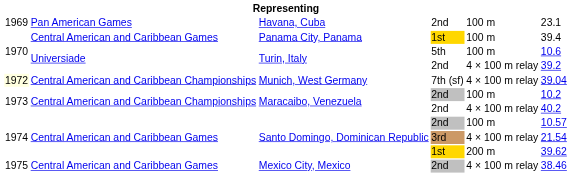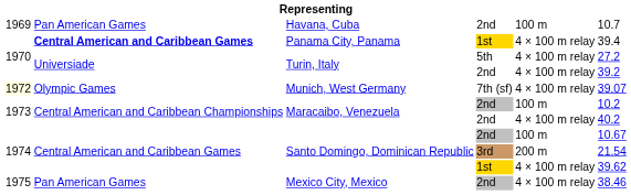 <table>
 <tr>
 <th colspan="6">Representing </th>
 </tr>
 <tr>
 <td>1969</td>
 <td><a href='#'>Pan American Games</a></td>
 <td><a href='#'>Havana, Cuba</a></td>
 <td bgclor=silver>2nd</td>
 <td>100 m</td>
-<td>23.1</td>
+<td>10.7</td>
 </tr>
 <tr>
 <td rowspan=3>1970</td>
-<td><a href='#'>Central American and Caribbean Games</a></td>
+<td><strong><a href='#'>Central American and Caribbean Games</a></strong></td>
 <td><a href='#'>Panama City, Panama</a></td>
 <td bgcolor=gold>1st</td>
-<td>100 m</td>
+<td>4 × 100 m relay</td>
 <td>39.4</td>
 </tr>
 <tr>
 <td rowspan=2><a href='#'>Universiade</a></td>
 <td rowspan=2><a href='#'>Turin, Italy</a></td>
 <td>5th</td>
-<td>100 m</td>
-<td><a href='#'>10.6</a></td>
+<td>4 × 100 m relay</td>
+<td><a href='#'>27.2</a></td>
 </tr>
 <tr>
 <td bgclor=silver>2nd</td>
 <td>4 × 100 m relay</td>
 <td><a href='#'>39.2</a></td>
 </tr>
 <tr>
 <td style="background: lightyellow;">1972</td>
-<td><a href='#'>Central American and Caribbean Championships</a></td>
+<td><a href='#'>Olympic Games</a></td>
 <td><a href='#'>Munich, West Germany</a></td>
 <td>7th (sf)</td>
 <td>4 × 100 m relay</td>
-<td><a href='#'>39.04</a></td>
+<td><a href='#'>39.07</a></td>
 </tr>
 <tr>
 <td rowspan=2>1973</td>
 <td rowspan=2><a href='#'>Central American and Caribbean Championships</a></td>
 <td rowspan=2><a href='#'>Maracaibo, Venezuela</a></td>
 <td bgcolor=silver>2nd</td>
 <td>100 m</td>
 <td><a href='#'>10.2</a></td>
 </tr>
 <tr>
 <td bgclor=silver>2nd</td>
 <td>4 × 100 m relay</td>
 <td><a href='#'>40.2</a></td>
 </tr>
 <tr>
 <td rowspan=3>1974</td>
 <td rowspan=3><a href='#'>Central American and Caribbean Games</a></td>
 <td rowspan=3><a href='#'>Santo Domingo, Dominican Republic</a></td>
 <td bgcolor=silver>2nd</td>
 <td>100 m</td>
-<td><a href='#'>10.57</a></td>
+<td><a href='#'>10.67</a></td>
 </tr>
 <tr>
 <td bgcolor=cc9966>3rd</td>
-<td>4 × 100 m relay</td>
+<td>200 m</td>
 <td><a href='#'>21.54</a></td>
 </tr>
 <tr>
 <td bgcolor=gold>1st</td>
-<td>200 m</td>
+<td>4 × 100 m relay</td>
 <td><a href='#'>39.62</a></td>
 </tr>
 <tr>
 <td>1975</td>
-<td><a href='#'>Central American and Caribbean Games</a></td>
+<td><a href='#'>Pan American Games</a></td>
 <td><a href='#'>Mexico City, Mexico</a></td>
 <td bgcolor=silver>2nd</td>
 <td>4 × 100 m relay</td>
 <td><a href='#'>38.46</a></td>
 </tr>
 </table>
